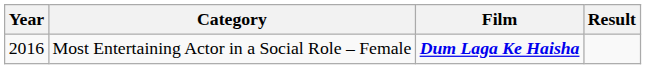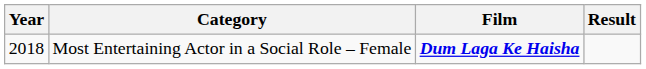 <table class="wikitable" style="font-size: 90%;">
 <tr>
 <th>Year</th>
 <th>Category</th>
 <th>Film</th>
 <th>Result</th>
 </tr>
 <tr>
-<td>2016</td>
+<td>2018</td>
 <td>Most Entertaining Actor in a Social Role – Female</td>
 <td><strong><em><a href='#'>Dum Laga Ke Haisha</a></em></strong></td>
 <td></td>
 </tr>
 </table>
